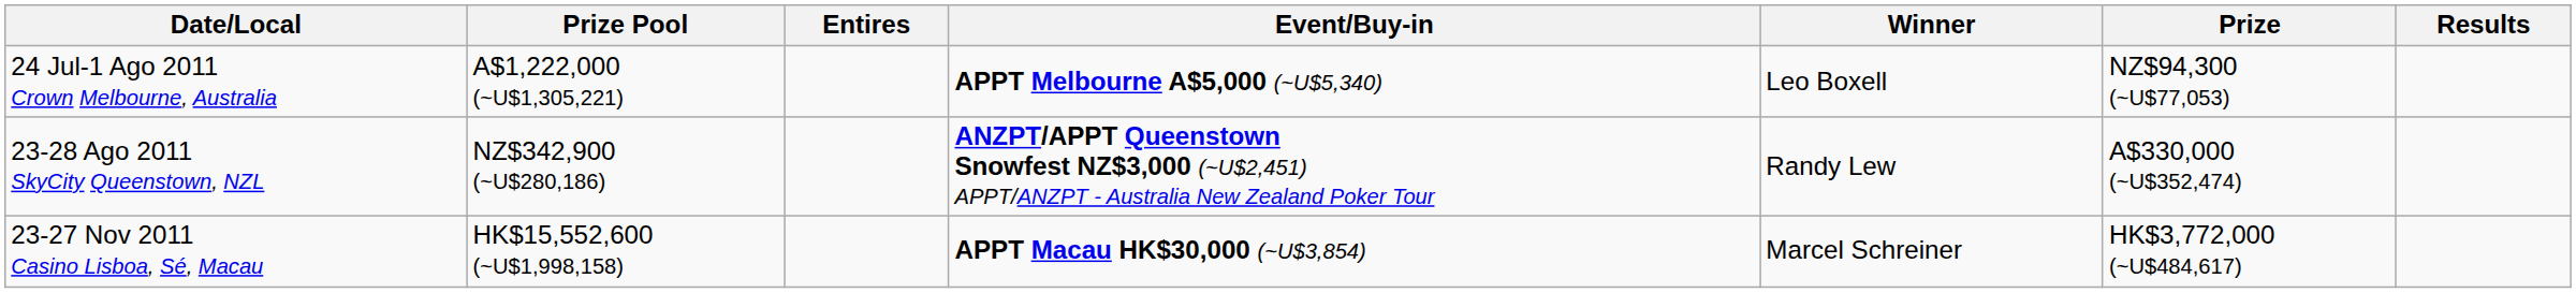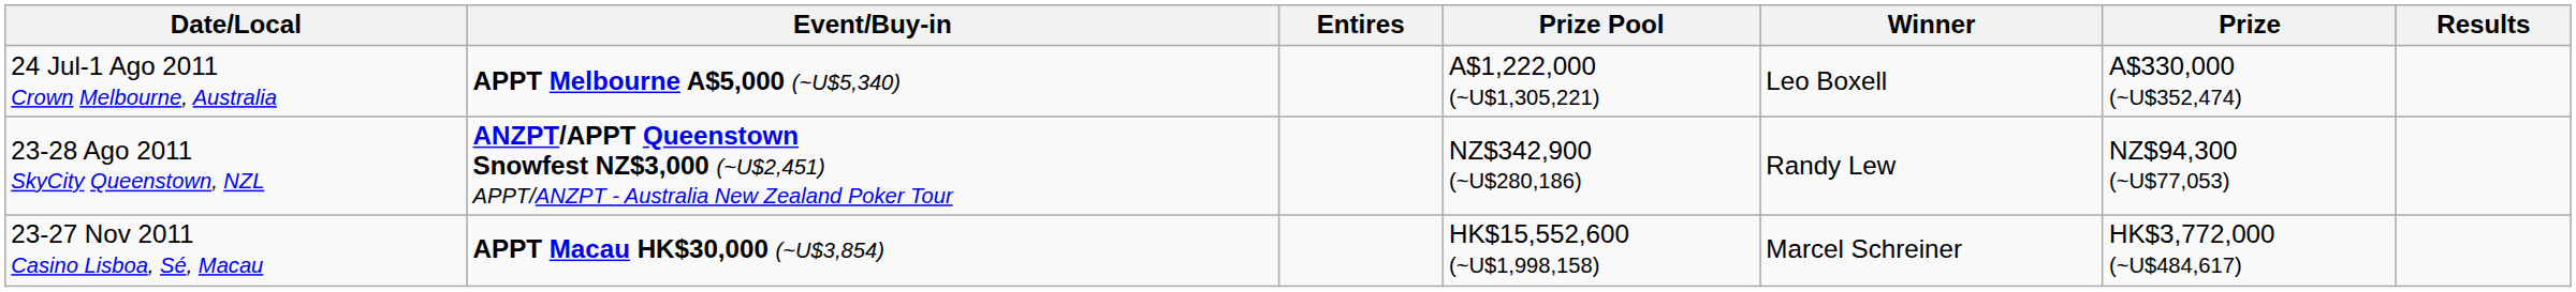 <table class="wikitable" width="100%">
 <tr>
 <th width="18%">Date/Local</th>
+<th !width="20%">Event/Buy-in</th>
+<th !width="10%">Entires</th>
 <th !width="10%">Prize Pool</th>
-<th !width="10%">Entires</th>
-<th !width="20%">Event/Buy-in</th>
 <th !width="22%">Winner</th>
 <th !width="10%">Prize</th>
 <th !width="10%">Results</th>
 </tr>
 <tr>
 <td>24 Jul-1 Ago 2011<br><small><em><a href='#'>Crown</a> <a href='#'>Melbourne</a>, <a href='#'>Australia</a></em></small></td>
+<td> <strong>APPT <a href='#'>Melbourne</a> A$5,000</strong> <em><small>(~U$5,340)</small></em></td>
+<td></td>
 <td>A$1,222,000<br><small>(~U$1,305,221)</small></td>
+<td> Leo Boxell</td>
+<td>A$330,000<br><small>(~U$352,474)</small></td>
 <td></td>
-<td> <strong>APPT <a href='#'>Melbourne</a> A$5,000</strong> <em><small>(~U$5,340)</small></em></td>
-<td> Leo Boxell</td>
+</tr>
+<tr>
+<td>23-28 Ago 2011<br><small><em><a href='#'>SkyCity</a> <a href='#'>Queenstown</a>, <a href='#'>NZL</a></em></small></td>
+<td> <strong><a href='#'>ANZPT</a>/APPT <a href='#'>Queenstown</a><br>Snowfest NZ$3,000</strong> <em><small>(~U$2,451)</small></em><br><small><em>APPT/<a href='#'>ANZPT - Australia New Zealand Poker Tour</a></em></small></td>
+<td></td>
+<td>NZ$342,900<br><small>(~U$280,186)</small></td>
+<td> Randy Lew</td>
 <td>NZ$94,300<br><small>(~U$77,053)</small></td>
 <td></td>
 </tr>
 <tr>
-<td>23-28 Ago 2011<br><small><em><a href='#'>SkyCity</a> <a href='#'>Queenstown</a>, <a href='#'>NZL</a></em></small></td>
-<td>NZ$342,900<br><small>(~U$280,186)</small></td>
+<td>23-27 Nov 2011<br><small><em><a href='#'>Casino Lisboa</a>, <a href='#'>Sé</a>, <a href='#'>Macau</a></em></small></td>
+<td> <strong>APPT <a href='#'>Macau</a> HK$30,000</strong> <em><small>(~U$3,854)</small></em></td>
 <td></td>
-<td> <strong><a href='#'>ANZPT</a>/APPT <a href='#'>Queenstown</a><br>Snowfest NZ$3,000</strong> <em><small>(~U$2,451)</small></em><br><small><em>APPT/<a href='#'>ANZPT - Australia New Zealand Poker Tour</a></em></small></td>
-<td> Randy Lew</td>
-<td>A$330,000<br><small>(~U$352,474)</small></td>
-<td></td>
-</tr>
-<tr>
-<td>23-27 Nov 2011<br><small><em><a href='#'>Casino Lisboa</a>, <a href='#'>Sé</a>, <a href='#'>Macau</a></em></small></td>
 <td>HK$15,552,600<br><small>(~U$1,998,158)</small></td>
-<td></td>
-<td> <strong>APPT <a href='#'>Macau</a> HK$30,000</strong> <em><small>(~U$3,854)</small></em></td>
 <td> Marcel Schreiner</td>
 <td>HK$3,772,000<br><small>(~U$484,617)</small></td>
 <td></td>
 </tr>
 </table>
